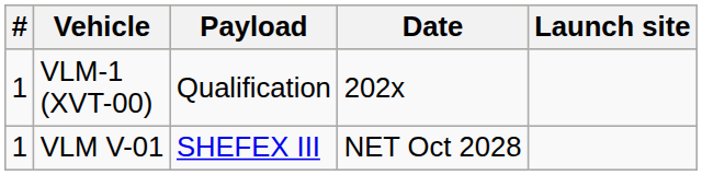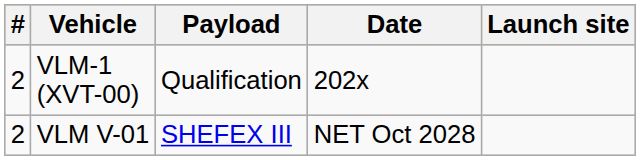 <table class="wikitable">
 <tr style="background:#ffdead;">
 <th>#</th>
 <th>Vehicle</th>
 <th>Payload</th>
 <th>Date</th>
 <th>Launch site</th>
 </tr>
 <tr>
-<td>1</td>
+<td>2</td>
 <td>VLM-1<br>(XVT-00)</td>
 <td>Qualification</td>
 <td>202x</td>
 <td></td>
 </tr>
 <tr>
-<td>1</td>
+<td>2</td>
 <td>VLM V-01</td>
 <td><a href='#'>SHEFEX III</a></td>
 <td>NET Oct 2028</td>
 <td></td>
 </tr>
 </table>
